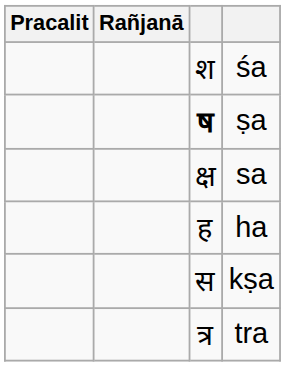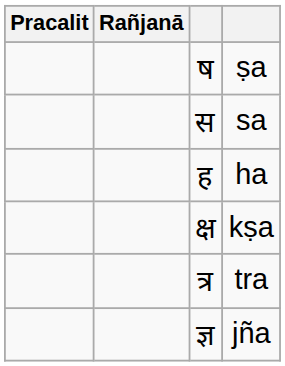 <table class="wikitable" style="text-align: center; font-size: 16px; float: left; margin-right: 1em;">
 <tr style="font-size: 12px">
 <th>Pracalit</th>
 <th>Rañjanā</th>
 <th></th>
 <th></th>
 </tr>
 <tr>
 <td></td>
 <td></td>
-<td>श</td>
-<td>śa</td>
-</tr>
-<tr>
-<td></td>
-<td></td>
-<td><strong>ष</strong></td>
+<td>ष</td>
 <td>ṣa</td>
 </tr>
 <tr>
 <td></td>
 <td></td>
-<td>क्ष</td>
+<td>स</td>
 <td>sa</td>
 </tr>
 <tr>
 <td></td>
 <td></td>
 <td>ह</td>
 <td>ha</td>
 </tr>
 <tr>
 <td></td>
 <td></td>
-<td>स</td>
+<td>क्ष</td>
 <td>kṣa</td>
 </tr>
 <tr>
 <td></td>
 <td></td>
 <td>त्र</td>
 <td>tra</td>
 </tr>
+<tr>
+<td></td>
+<td></td>
+<td>ज्ञ</td>
+<td>jña</td>
+</tr>
 </table>
